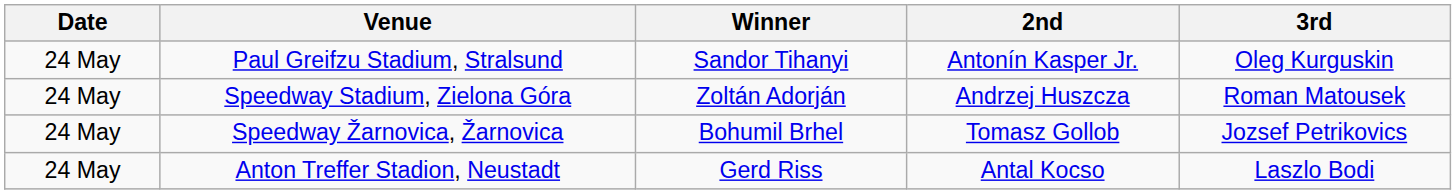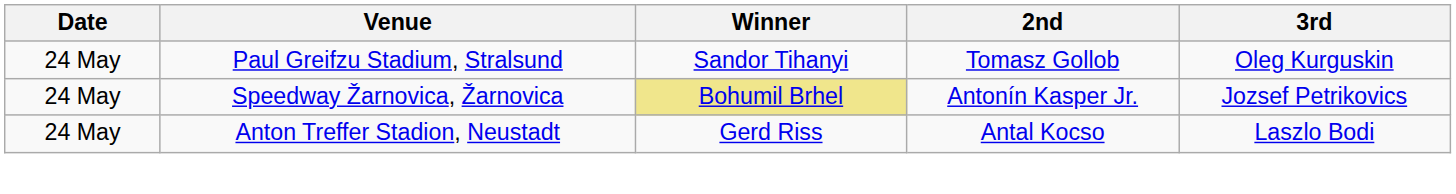 <table class="wikitable" style="text-align:center">
 <tr>
 <th width=100>Date</th>
 <th width=320>Venue</th>
 <th width=180>Winner</th>
 <th width=180>2nd</th>
 <th width=180>3rd</th>
 </tr>
 <tr>
 <td align=center>24 May</td>
 <td> <a href='#'>Paul Greifzu Stadium</a>, <a href='#'>Stralsund</a></td>
 <td> <a href='#'>Sandor Tihanyi</a></td>
-<td> <a href='#'>Antonín Kasper Jr.</a></td>
+<td> <a href='#'>Tomasz Gollob</a></td>
 <td> <a href='#'>Oleg Kurguskin</a></td>
 </tr>
 <tr>
 <td align=center>24 May</td>
-<td> <a href='#'>Speedway Stadium</a>, <a href='#'>Zielona Góra</a></td>
-<td> <a href='#'>Zoltán Adorján</a></td>
-<td> <a href='#'>Andrzej Huszcza</a></td>
-<td> <a href='#'>Roman Matousek</a></td>
-</tr>
-<tr>
-<td align=center>24 May</td>
 <td> <a href='#'>Speedway Žarnovica</a>, <a href='#'>Žarnovica</a></td>
-<td> <a href='#'>Bohumil Brhel</a></td>
-<td> <a href='#'>Tomasz Gollob</a></td>
+<td style="background: khaki;"> <a href='#'>Bohumil Brhel</a></td>
+<td> <a href='#'>Antonín Kasper Jr.</a></td>
 <td> <a href='#'>Jozsef Petrikovics</a></td>
 </tr>
 <tr>
 <td align=center>24 May</td>
 <td> <a href='#'>Anton Treffer Stadion</a>, <a href='#'>Neustadt</a></td>
 <td> <a href='#'>Gerd Riss</a></td>
 <td> <a href='#'>Antal Kocso</a></td>
 <td> <a href='#'>Laszlo Bodi</a></td>
 </tr>
 </table>
